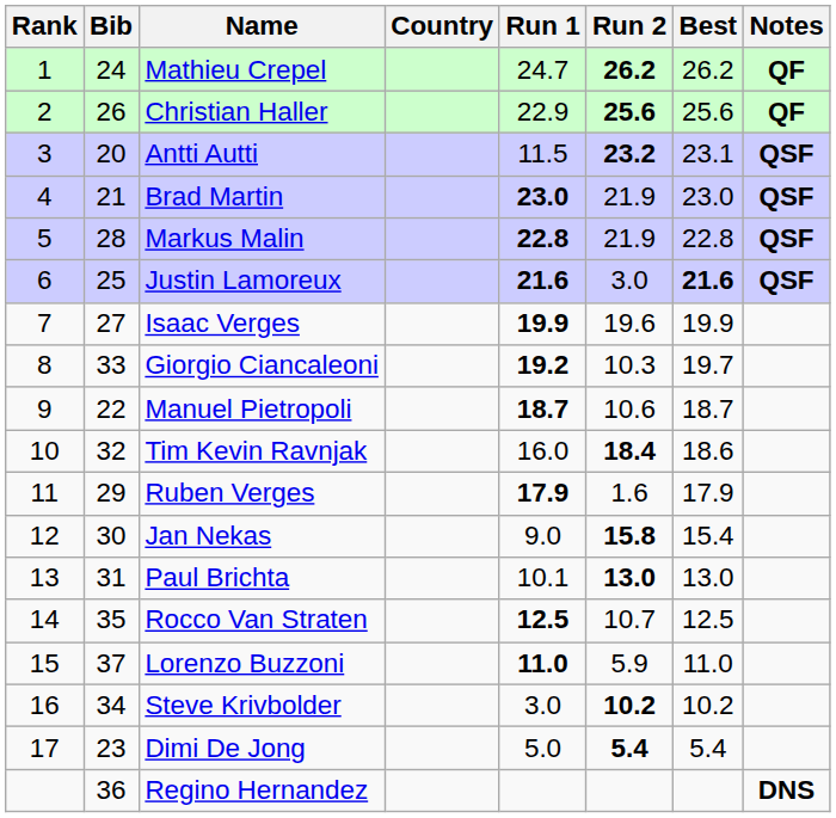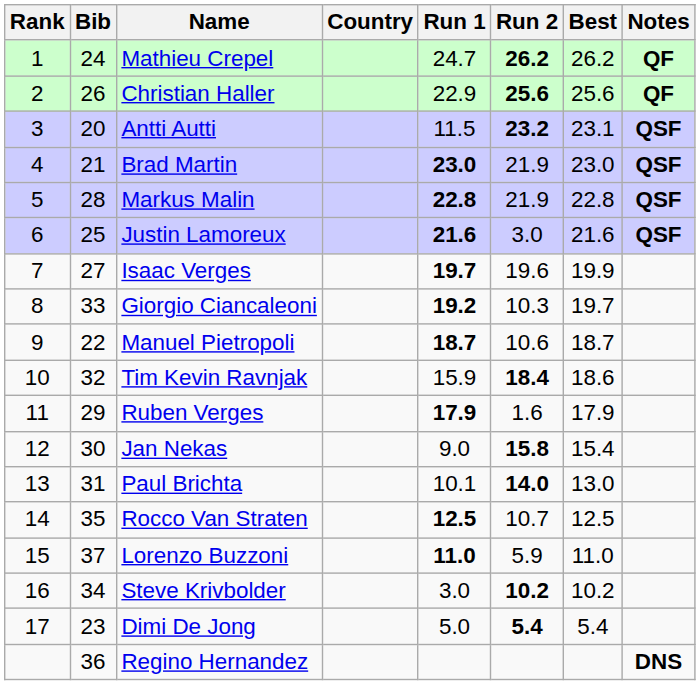 <table class="wikitable sortable" style="text-align:center">
 <tr>
 <th>Rank</th>
 <th>Bib</th>
 <th>Name</th>
 <th>Country</th>
 <th>Run 1</th>
 <th>Run 2</th>
 <th>Best</th>
 <th>Notes</th>
 </tr>
 <tr bgcolor="#ccffcc">
 <td>1</td>
 <td>24</td>
 <td align=left><a href='#'>Mathieu Crepel</a></td>
 <td align=left></td>
 <td>24.7</td>
 <td><strong>26.2</strong></td>
 <td>26.2</td>
 <td><strong>QF</strong></td>
 </tr>
 <tr bgcolor="#ccffcc">
 <td>2</td>
 <td>26</td>
 <td align=left><a href='#'>Christian Haller</a></td>
 <td align=left></td>
 <td>22.9</td>
 <td><strong>25.6</strong></td>
 <td>25.6</td>
 <td><strong>QF</strong></td>
 </tr>
 <tr bgcolor="#ccccff">
 <td>3</td>
 <td>20</td>
 <td align=left><a href='#'>Antti Autti</a></td>
 <td align=left></td>
 <td>11.5</td>
 <td><strong>23.2</strong></td>
 <td>23.1</td>
 <td><strong>QSF</strong></td>
 </tr>
 <tr bgcolor="#ccccff">
 <td>4</td>
 <td>21</td>
 <td align=left><a href='#'>Brad Martin</a></td>
 <td align=left></td>
 <td><strong>23.0</strong></td>
 <td>21.9</td>
 <td>23.0</td>
 <td><strong>QSF</strong></td>
 </tr>
 <tr bgcolor="#ccccff">
 <td>5</td>
 <td>28</td>
 <td align=left><a href='#'>Markus Malin</a></td>
 <td align=left></td>
 <td><strong>22.8</strong></td>
 <td>21.9</td>
 <td>22.8</td>
 <td><strong>QSF</strong></td>
 </tr>
 <tr bgcolor="#ccccff">
 <td>6</td>
 <td>25</td>
 <td align=left><a href='#'>Justin Lamoreux</a></td>
 <td align=left></td>
 <td><strong>21.6</strong></td>
 <td>3.0</td>
-<td><strong>21.6</strong></td>
+<td>21.6</td>
 <td><strong>QSF</strong></td>
 </tr>
 <tr>
 <td>7</td>
 <td>27</td>
 <td align=left><a href='#'>Isaac Verges</a></td>
 <td align=left></td>
-<td><strong>19.9</strong></td>
+<td><strong>19.7</strong></td>
 <td>19.6</td>
 <td>19.9</td>
 <td></td>
 </tr>
 <tr>
 <td>8</td>
 <td>33</td>
 <td align=left><a href='#'>Giorgio Ciancaleoni</a></td>
 <td align=left></td>
 <td><strong>19.2</strong></td>
 <td>10.3</td>
 <td>19.7</td>
 <td></td>
 </tr>
 <tr>
 <td>9</td>
 <td>22</td>
 <td align=left><a href='#'>Manuel Pietropoli</a></td>
 <td align=left></td>
 <td><strong>18.7</strong></td>
 <td>10.6</td>
 <td>18.7</td>
 <td></td>
 </tr>
 <tr>
 <td>10</td>
 <td>32</td>
 <td align=left><a href='#'>Tim Kevin Ravnjak</a></td>
 <td align=left></td>
-<td>16.0</td>
+<td>15.9</td>
 <td><strong>18.4</strong></td>
 <td>18.6</td>
 <td></td>
 </tr>
 <tr>
 <td>11</td>
 <td>29</td>
 <td align=left><a href='#'>Ruben Verges</a></td>
 <td align=left></td>
 <td><strong>17.9</strong></td>
 <td>1.6</td>
 <td>17.9</td>
 <td></td>
 </tr>
 <tr>
 <td>12</td>
 <td>30</td>
 <td align=left><a href='#'>Jan Nekas</a></td>
 <td align=left></td>
 <td>9.0</td>
 <td><strong>15.8</strong></td>
 <td>15.4</td>
 <td></td>
 </tr>
 <tr>
 <td>13</td>
 <td>31</td>
 <td align=left><a href='#'>Paul Brichta</a></td>
 <td align=left></td>
 <td>10.1</td>
-<td><strong>13.0</strong></td>
+<td><strong>14.0</strong></td>
 <td>13.0</td>
 <td></td>
 </tr>
 <tr>
 <td>14</td>
 <td>35</td>
 <td align=left><a href='#'>Rocco Van Straten</a></td>
 <td align=left></td>
 <td><strong>12.5</strong></td>
 <td>10.7</td>
 <td>12.5</td>
 <td></td>
 </tr>
 <tr>
 <td>15</td>
 <td>37</td>
 <td align=left><a href='#'>Lorenzo Buzzoni</a></td>
 <td align=left></td>
 <td><strong>11.0</strong></td>
 <td>5.9</td>
 <td>11.0</td>
 <td></td>
 </tr>
 <tr>
 <td>16</td>
 <td>34</td>
 <td align=left><a href='#'>Steve Krivbolder</a></td>
 <td align=left></td>
 <td>3.0</td>
 <td><strong>10.2</strong></td>
 <td>10.2</td>
 <td></td>
 </tr>
 <tr>
 <td>17</td>
 <td>23</td>
 <td align=left><a href='#'>Dimi De Jong</a></td>
 <td align=left></td>
 <td>5.0</td>
 <td><strong>5.4</strong></td>
 <td>5.4</td>
 <td></td>
 </tr>
 <tr>
 <td></td>
 <td>36</td>
 <td align=left><a href='#'>Regino Hernandez</a></td>
 <td align=left></td>
 <td></td>
 <td></td>
 <td></td>
 <td><strong>DNS</strong></td>
 </tr>
 </table>
